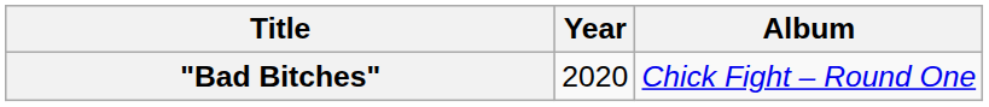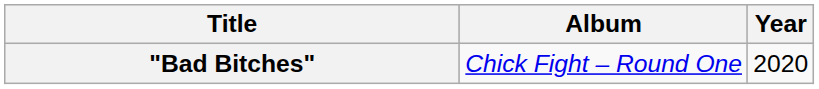 <table class="wikitable plainrowheaders" style="text-align:center;" border="1">
 <tr>
 <th scope="col" style="width:18em;">Title</th>
+<th scope="col">Album</th>
 <th scope="col">Year</th>
-<th scope="col">Album</th>
 </tr>
 <tr>
 <th scope="row">"Bad Bitches"</th>
+<td><em><a href='#'>Chick Fight – Round One</a></em></td>
 <td>2020</td>
-<td><em><a href='#'>Chick Fight – Round One</a></em></td>
 </tr>
 </table>
